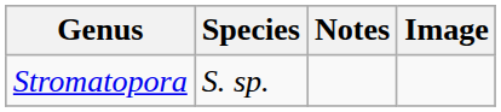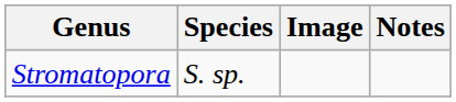 <table class="wikitable">
 <tr>
 <th>Genus</th>
 <th>Species</th>
+<th>Image</th>
 <th>Notes</th>
-<th>Image</th>
 </tr>
 <tr>
 <td><em><a href='#'>Stromatopora</a></em></td>
 <td><em>S. sp.</em></td>
 <td></td>
 <td></td>
 </tr>
 </table>
